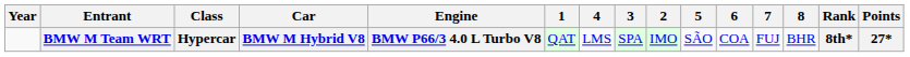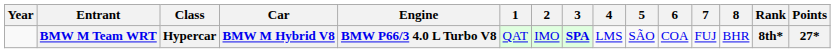 <table class="wikitable" style="text-align:center; font-size:85%">
 <tr>
 <th>Year</th>
 <th>Entrant</th>
 <th>Class</th>
 <th>Car</th>
 <th>Engine</th>
 <th>1</th>
+<th>2</th>
+<th>3</th>
 <th>4</th>
-<th>3</th>
-<th>2</th>
 <th>5</th>
 <th>6</th>
 <th>7</th>
 <th>8</th>
 <th>Rank</th>
 <th>Points</th>
 </tr>
 <tr>
 <td></td>
 <th><a href='#'>BMW M Team WRT</a></th>
 <th>Hypercar</th>
 <th><a href='#'>BMW M Hybrid V8</a></th>
 <th><a href='#'>BMW P66/3</a> 4.0 L Turbo V8</th>
 <td style="background:#DFFFDF;"><a href='#'>QAT</a><br></td>
+<td style="background:#DFFFDF;"><a href='#'>IMO</a><br></td>
+<td style="background:#DFFFDF;"><strong><a href='#'>SPA</a><br></strong></td>
 <td style="background:#;"><a href='#'>LMS</a><br></td>
-<td style="background:#DFFFDF;"><a href='#'>SPA</a><br></td>
-<td style="background:#DFFFDF;"><a href='#'>IMO</a><br></td>
 <td style="background:#;"><a href='#'>SÃO</a><br></td>
 <td style="background:#;"><a href='#'>COA</a><br></td>
 <td style="background:#;"><a href='#'>FUJ</a><br></td>
 <td style="background:#;"><a href='#'>BHR</a><br></td>
 <th>8th*</th>
 <th>27*</th>
 </tr>
 </table>
